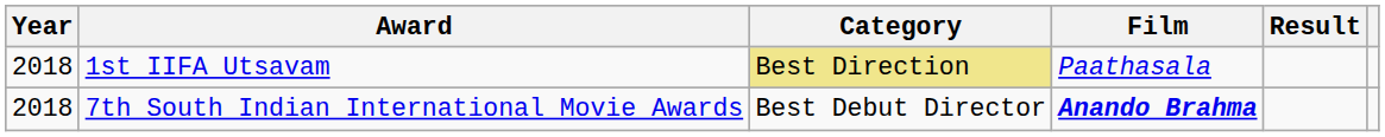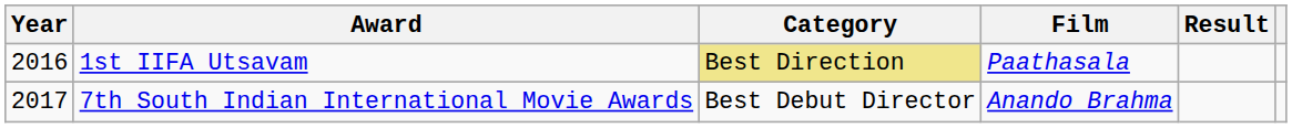 <table class="wikitable sortable">
 <tr>
 <th>Year</th>
 <th>Award</th>
 <th>Category</th>
 <th>Film</th>
 <th>Result</th>
 <th></th>
 </tr>
 <tr>
-<td>2018</td>
+<td>2016</td>
 <td><a href='#'>1st IIFA Utsavam</a></td>
 <td style="background: khaki;">Best Direction</td>
 <td><em><a href='#'>Paathasala</a></em></td>
 <td></td>
 <td></td>
 </tr>
 <tr>
-<td>2018</td>
+<td>2017</td>
 <td><a href='#'>7th South Indian International Movie Awards</a></td>
 <td>Best Debut Director</td>
-<td><strong><em><a href='#'>Anando Brahma</a></em></strong></td>
+<td><em><a href='#'>Anando Brahma</a></em></td>
 <td></td>
 <td></td>
 </tr>
 </table>
